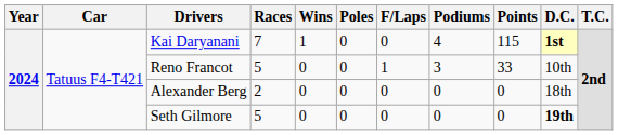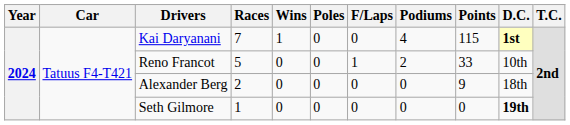 <table class="wikitable" style="font-size:85%">
 <tr>
 <th>Year</th>
 <th>Car</th>
 <th>Drivers</th>
 <th>Races</th>
 <th>Wins</th>
 <th>Poles</th>
 <th>F/Laps</th>
 <th>Podiums</th>
 <th>Points</th>
 <th>D.C.</th>
 <th>T.C.</th>
 </tr>
 <tr>
 <th rowspan="4"><a href='#'>2024</a></th>
 <td rowspan="4"><a href='#'>Tatuus F4-T421</a></td>
 <td> <a href='#'>Kai Daryanani</a></td>
 <td>7</td>
 <td>1</td>
 <td>0</td>
 <td>0</td>
 <td>4</td>
 <td>115</td>
 <td style="background:#FFFFBF;"><strong>1st</strong></td>
 <td rowspan="4" style="background:#DFDFDF;"><strong>2nd</strong></td>
 </tr>
 <tr>
 <td> Reno Francot</td>
 <td>5</td>
 <td>0</td>
 <td>0</td>
 <td>1</td>
-<td>3</td>
+<td>2</td>
 <td>33</td>
 <td>10th</td>
 </tr>
 <tr>
 <td> Alexander Berg</td>
 <td>2</td>
 <td>0</td>
 <td>0</td>
 <td>0</td>
 <td>0</td>
-<td>0</td>
+<td>9</td>
 <td>18th</td>
 </tr>
 <tr>
 <td> Seth Gilmore</td>
-<td>5</td>
+<td>1</td>
 <td>0</td>
 <td>0</td>
 <td>0</td>
 <td>0</td>
 <td>0</td>
 <td><strong>19th</strong></td>
 </tr>
 </table>
